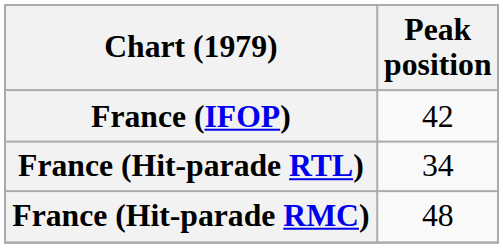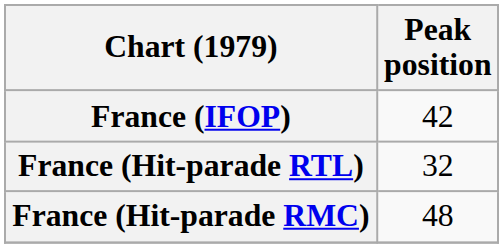 <table class="wikitable sortable">
 <tr>
 <th scope="col">Chart (1979)</th>
 <th scope="col">Peak<br>position</th>
 </tr>
 <tr>
 <th scope="row">France (<a href='#'>IFOP</a>)</th>
 <td style="text-align:center">42</td>
 </tr>
 <tr>
 <th scope="row">France (Hit-parade <a href='#'>RTL</a>)</th>
-<td style="text-align:center">34</td>
+<td style="text-align:center">32</td>
 </tr>
 <tr>
 <th scope="row">France (Hit-parade <a href='#'>RMC</a>)</th>
 <td style="text-align:center">48</td>
 </tr>
 <tr>
 </tr>
 </table>
